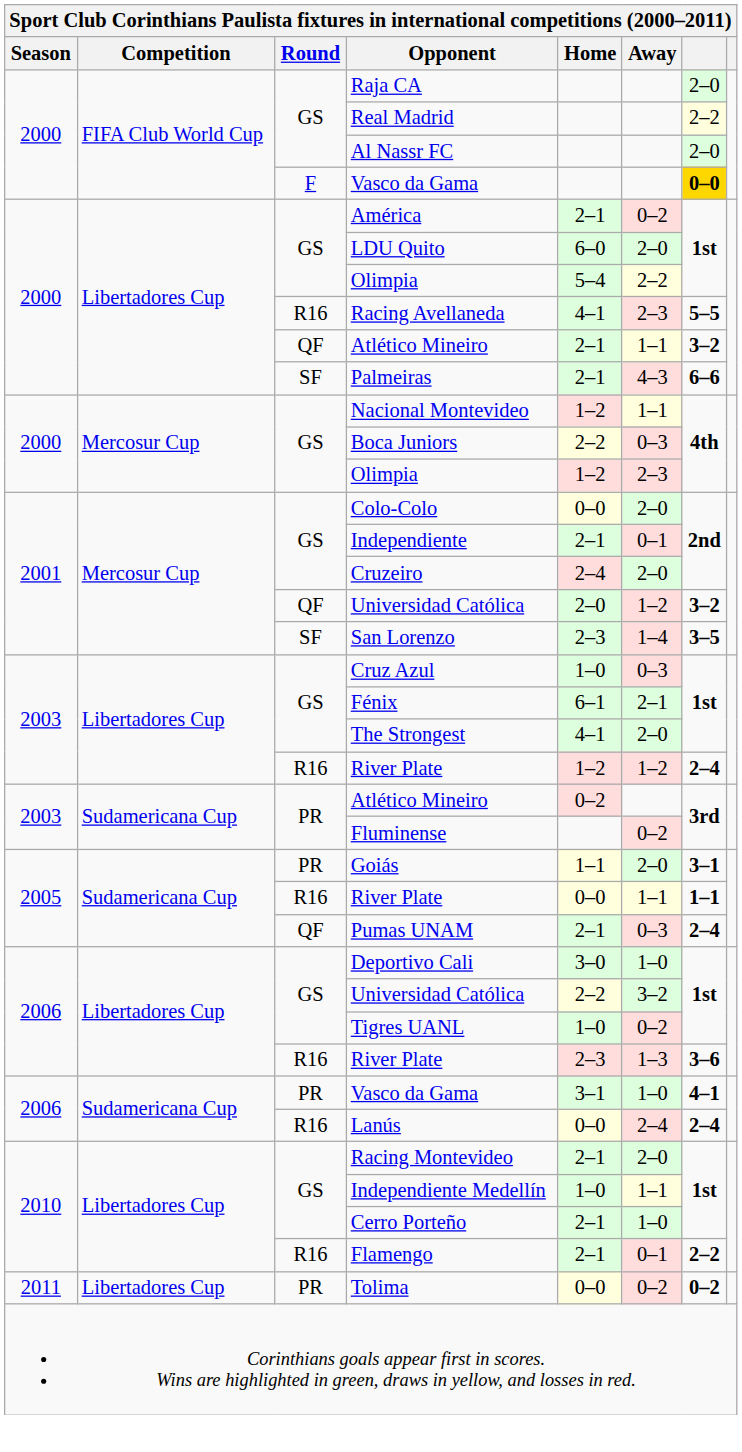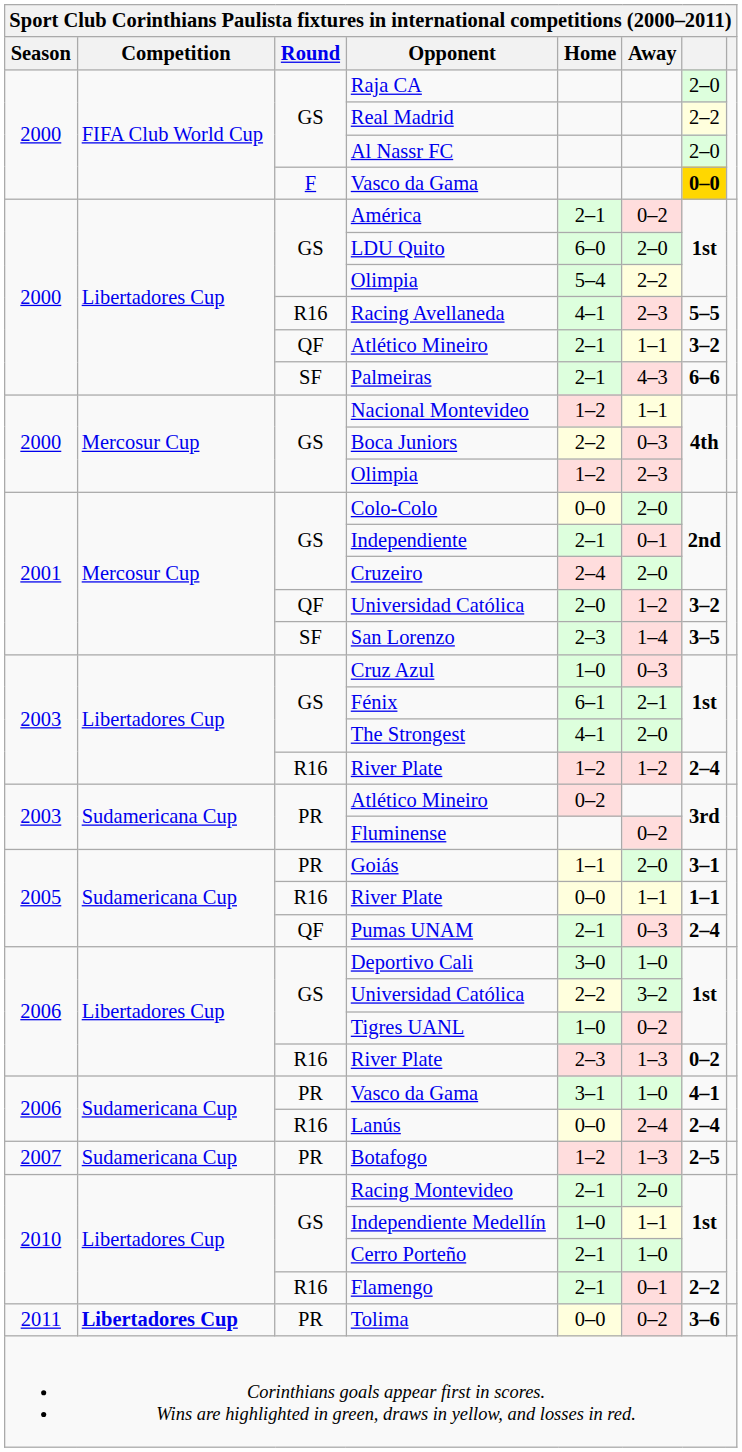 <table class="wikitable collapsible collapsed" style="text-align: center;">
 <tr>
 <th colspan=8>Sport Club Corinthians Paulista fixtures in international competitions (2000–2011)</th>
 </tr>
 <tr>
 <th scope=col>Season</th>
 <th scope=col>Competition</th>
 <th scope=col><a href='#'>Round</a></th>
 <th scope=col>Opponent</th>
 <th scope=col>Home</th>
 <th scope=col>Away</th>
 <th scope=col></th>
 <th scope=col></th>
 </tr>
 <tr>
 <td rowspan=4><a href='#'>2000</a></td>
 <td rowspan="4" style="text-align:left;"><a href='#'>FIFA Club World Cup</a></td>
 <td rowspan=3>GS</td>
 <td align=left> <a href='#'>Raja CA</a></td>
 <td></td>
 <td></td>
 <td style="background:#dfd;">2–0</td>
 <td rowspan=4></td>
 </tr>
 <tr>
 <td align=left> <a href='#'>Real Madrid</a></td>
 <td></td>
 <td></td>
 <td style="background:#ffd;">2–2</td>
 </tr>
 <tr>
 <td align=left> <a href='#'>Al Nassr FC</a></td>
 <td></td>
 <td></td>
 <td style="background:#dfd;">2–0</td>
 </tr>
 <tr>
 <td><a href='#'>F</a></td>
 <td align=left> <a href='#'>Vasco da Gama</a></td>
 <td></td>
 <td></td>
 <td style="text-align:center;" bgcolor="gold"><strong>0–0</strong> </td>
 </tr>
 <tr>
 <td rowspan=6><a href='#'>2000</a></td>
 <td rowspan="6" style="text-align:left;"><a href='#'>Libertadores Cup</a></td>
 <td rowspan=3>GS</td>
 <td align=left> <a href='#'>América</a></td>
 <td style="background:#dfd;">2–1</td>
 <td style="background:#fdd;">0–2</td>
 <td rowspan=3><strong>1st</strong></td>
 <td rowspan=6></td>
 </tr>
 <tr>
 <td align=left> <a href='#'>LDU Quito</a></td>
 <td style="background:#dfd;">6–0</td>
 <td style="background:#dfd;">2–0</td>
 </tr>
 <tr>
 <td align=left> <a href='#'>Olimpia</a></td>
 <td style="background:#dfd;">5–4</td>
 <td style="background:#ffd;">2–2</td>
 </tr>
 <tr>
 <td>R16</td>
 <td align=left> <a href='#'>Racing Avellaneda</a></td>
 <td style="background:#dfd;">4–1</td>
 <td style="background:#fdd;">2–3</td>
 <td><strong>5–5</strong> </td>
 </tr>
 <tr>
 <td>QF</td>
 <td align=left> <a href='#'>Atlético Mineiro</a></td>
 <td style="background:#dfd;">2–1</td>
 <td style="background:#ffd;">1–1</td>
 <td><strong>3–2</strong></td>
 </tr>
 <tr>
 <td>SF</td>
 <td align=left> <a href='#'>Palmeiras</a></td>
 <td style="background:#dfd;">2–1</td>
 <td style="background:#fdd;">4–3</td>
 <td><strong>6–6</strong> </td>
 </tr>
 <tr>
 <td rowspan=3><a href='#'>2000</a></td>
 <td rowspan="3" style="text-align:left;"><a href='#'>Mercosur Cup</a></td>
 <td rowspan=3>GS</td>
 <td align=left> <a href='#'>Nacional Montevideo</a></td>
 <td style="background:#fdd;">1–2</td>
 <td style="background:#ffd;">1–1</td>
 <td rowspan=3><strong>4th</strong></td>
 <td rowspan=3></td>
 </tr>
 <tr>
 <td align=left> <a href='#'>Boca Juniors</a></td>
 <td style="background:#ffd;">2–2</td>
 <td style="background:#fdd;">0–3</td>
 </tr>
 <tr>
 <td align=left> <a href='#'>Olimpia</a></td>
 <td style="background:#fdd;">1–2</td>
 <td style="background:#fdd;">2–3</td>
 </tr>
 <tr>
 <td rowspan=5><a href='#'>2001</a></td>
 <td rowspan="5" style="text-align:left;"><a href='#'>Mercosur Cup</a></td>
 <td rowspan=3>GS</td>
 <td align=left> <a href='#'>Colo-Colo</a></td>
 <td style="background:#ffd;">0–0</td>
 <td style="background:#dfd;">2–0</td>
 <td rowspan=3><strong>2nd</strong></td>
 <td rowspan=5></td>
 </tr>
 <tr>
 <td align=left> <a href='#'>Independiente</a></td>
 <td style="background:#dfd;">2–1</td>
 <td style="background:#fdd;">0–1</td>
 </tr>
 <tr>
 <td align=left> <a href='#'>Cruzeiro</a></td>
 <td style="background:#fdd;">2–4</td>
 <td style="background:#dfd;">2–0</td>
 </tr>
 <tr>
 <td>QF</td>
 <td align=left> <a href='#'>Universidad Católica</a></td>
 <td style="background:#dfd;">2–0</td>
 <td style="background:#fdd;">1–2</td>
 <td><strong>3–2</strong></td>
 </tr>
 <tr>
 <td>SF</td>
 <td align=left> <a href='#'>San Lorenzo</a></td>
 <td style="background:#dfd;">2–3</td>
 <td style="background:#fdd;">1–4</td>
 <td><strong>3–5</strong></td>
 </tr>
 <tr>
 <td rowspan=4><a href='#'>2003</a></td>
 <td rowspan="4" style="text-align:left;"><a href='#'>Libertadores Cup</a></td>
 <td rowspan=3>GS</td>
 <td align=left> <a href='#'>Cruz Azul</a></td>
 <td style="background:#dfd;">1–0</td>
 <td style="background:#fdd;">0–3</td>
 <td rowspan=3><strong>1st</strong></td>
 <td rowspan=4></td>
 </tr>
 <tr>
 <td align=left> <a href='#'>Fénix</a></td>
 <td style="background:#dfd;">6–1</td>
 <td style="background:#dfd;">2–1</td>
 </tr>
 <tr>
 <td align=left> <a href='#'>The Strongest</a></td>
 <td style="background:#dfd;">4–1</td>
 <td style="background:#dfd;">2–0</td>
 </tr>
 <tr>
 <td>R16</td>
 <td align=left> <a href='#'>River Plate</a></td>
 <td style="background:#fdd;">1–2</td>
 <td style="background:#fdd;">1–2</td>
 <td><strong>2–4</strong></td>
 </tr>
 <tr>
 <td rowspan=2><a href='#'>2003</a></td>
 <td rowspan="2" style="text-align:left;"><a href='#'>Sudamericana Cup</a></td>
 <td rowspan=2>PR</td>
 <td align=left> <a href='#'>Atlético Mineiro</a></td>
 <td style="background:#fdd;">0–2</td>
 <td></td>
 <td rowspan=2><strong>3rd</strong></td>
 <td rowspan=2></td>
 </tr>
 <tr>
 <td align=left> <a href='#'>Fluminense</a></td>
 <td></td>
 <td style="background:#fdd;">0–2</td>
 </tr>
 <tr>
 <td rowspan=3><a href='#'>2005</a></td>
 <td rowspan="3" style="text-align:left;"><a href='#'>Sudamericana Cup</a></td>
 <td>PR</td>
 <td align=left> <a href='#'>Goiás</a></td>
 <td style="background:#ffd;">1–1</td>
 <td style="background:#dfd;">2–0</td>
 <td><strong>3–1</strong></td>
 <td rowspan=3></td>
 </tr>
 <tr>
 <td>R16</td>
 <td align=left> <a href='#'>River Plate</a></td>
 <td style="background:#ffd;">0–0</td>
 <td style="background:#ffd;">1–1</td>
 <td><strong>1–1</strong></td>
 </tr>
 <tr>
 <td>QF</td>
 <td align=left> <a href='#'>Pumas UNAM</a></td>
 <td style="background:#dfd;">2–1</td>
 <td style="background:#fdd;">0–3</td>
 <td><strong>2–4</strong></td>
 </tr>
 <tr>
 <td rowspan=4><a href='#'>2006</a></td>
 <td rowspan="4" style="text-align:left;"><a href='#'>Libertadores Cup</a></td>
 <td rowspan=3>GS</td>
 <td align=left> <a href='#'>Deportivo Cali</a></td>
 <td style="background:#dfd;">3–0</td>
 <td style="background:#dfd;">1–0</td>
 <td rowspan=3><strong>1st</strong></td>
 <td rowspan=4></td>
 </tr>
 <tr>
 <td align=left> <a href='#'>Universidad Católica</a></td>
 <td style="background:#ffd;">2–2</td>
 <td style="background:#dfd;">3–2</td>
 </tr>
 <tr>
 <td align=left> <a href='#'>Tigres UANL</a></td>
 <td style="background:#dfd;">1–0</td>
 <td style="background:#fdd;">0–2</td>
 </tr>
 <tr>
 <td>R16</td>
 <td align=left> <a href='#'>River Plate</a></td>
 <td style="background:#fdd;">2–3</td>
 <td style="background:#fdd;">1–3</td>
-<td><strong>3–6</strong></td>
+<td><strong>0–2</strong></td>
 </tr>
 <tr>
 <td rowspan=2><a href='#'>2006</a></td>
 <td rowspan="2" style="text-align:left;"><a href='#'>Sudamericana Cup</a></td>
 <td>PR</td>
 <td align=left> <a href='#'>Vasco da Gama</a></td>
 <td style="background:#dfd;">3–1</td>
 <td style="background:#dfd;">1–0</td>
 <td><strong>4–1</strong></td>
 <td rowspan=2></td>
 </tr>
 <tr>
 <td>R16</td>
 <td align=left> <a href='#'>Lanús</a></td>
 <td style="background:#ffd;">0–0</td>
 <td style="background:#fdd;">2–4</td>
 <td><strong>2–4</strong></td>
+</tr>
+<tr>
+<td rowspan=1><a href='#'>2007</a></td>
+<td rowspan="1" style="text-align:left;"><a href='#'>Sudamericana Cup</a></td>
+<td>PR</td>
+<td align=left> <a href='#'>Botafogo</a></td>
+<td style="background:#fdd;">1–2</td>
+<td style="background:#fdd;">1–3</td>
+<td><strong>2–5</strong></td>
+<td rowspan=1></td>
 </tr>
 <tr>
 <td rowspan=4><a href='#'>2010</a></td>
 <td rowspan="4" style="text-align:left;"><a href='#'>Libertadores Cup</a></td>
 <td rowspan=3>GS</td>
 <td align=left> <a href='#'>Racing Montevideo</a></td>
 <td style="background:#dfd;">2–1</td>
 <td style="background:#dfd;">2–0</td>
 <td rowspan=3><strong>1st</strong></td>
 <td rowspan=4></td>
 </tr>
 <tr>
 <td align=left> <a href='#'>Independiente Medellín</a></td>
 <td style="background:#dfd;">1–0</td>
 <td style="background:#ffd;">1–1</td>
 </tr>
 <tr>
 <td align=left> <a href='#'>Cerro Porteño</a></td>
 <td style="background:#dfd;">2–1</td>
 <td style="background:#dfd;">1–0</td>
 </tr>
 <tr>
 <td>R16</td>
 <td align=left> <a href='#'>Flamengo</a></td>
 <td style="background:#dfd;">2–1</td>
 <td style="background:#fdd;">0–1</td>
 <td><strong>2–2</strong></td>
 </tr>
 <tr>
 <td rowspan=1><a href='#'>2011</a></td>
-<td rowspan="1" style="text-align:left;"><a href='#'>Libertadores Cup</a></td>
+<td rowspan="1" style="text-align:left;"><strong><a href='#'>Libertadores Cup</a></strong></td>
 <td>PR</td>
 <td align=left> <a href='#'>Tolima</a></td>
 <td style="background:#ffd;">0–0</td>
 <td style="background:#fdd;">0–2</td>
-<td><strong>0–2</strong></td>
+<td><strong>3–6</strong></td>
 <td rowspan=1></td>
 </tr>
 <tr>
 <td colspan=8 style="font-style:italic; font-size:90%"><br><ul><li>Corinthians goals appear first in scores.</li><li>Wins are highlighted in green, draws in yellow, and losses in red.</li></ul></td>
 </tr>
 </table>
